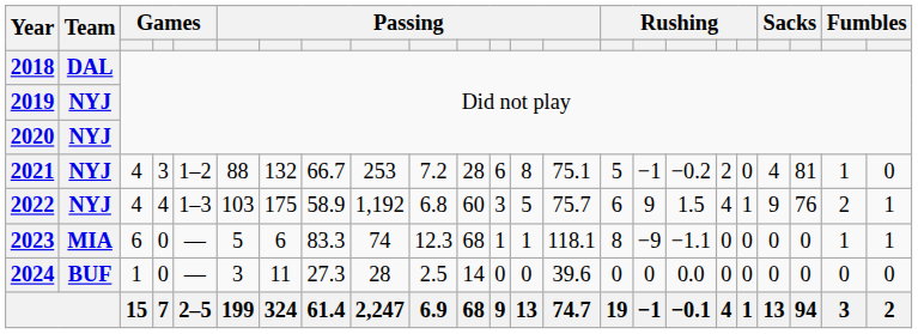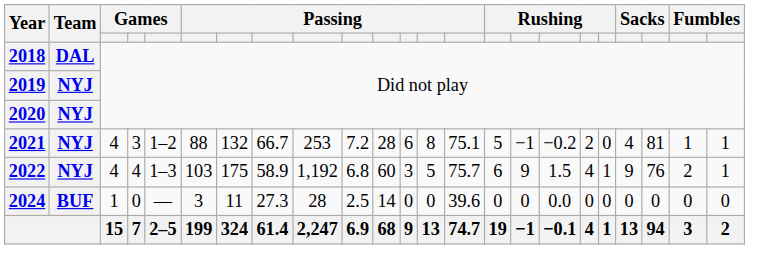 <table class="wikitable" style="text-align:center;">
 <tr>
 <th rowspan="2">Year</th>
 <th rowspan="2">Team</th>
 <th colspan="3">Games</th>
 <th colspan="9">Passing</th>
 <th colspan="5">Rushing</th>
 <th colspan="2">Sacks</th>
 <th colspan="2">Fumbles</th>
 </tr>
 <tr>
 <th></th>
 <th></th>
 <th></th>
 <th></th>
 <th></th>
 <th></th>
 <th></th>
 <th></th>
 <th></th>
 <th></th>
 <th></th>
 <th></th>
 <th></th>
 <th></th>
 <th></th>
 <th></th>
 <th></th>
 <th></th>
 <th></th>
 <th></th>
 <th></th>
 </tr>
 <tr>
 <th><a href='#'>2018</a></th>
 <th><a href='#'>DAL</a></th>
 <td colspan="21"; rowspan="3">Did not play</td>
 </tr>
 <tr>
 <th><a href='#'>2019</a></th>
 <th><a href='#'>NYJ</a></th>
 </tr>
 <tr>
 <th><a href='#'>2020</a></th>
 <th><a href='#'>NYJ</a></th>
 </tr>
 <tr>
 <th><a href='#'>2021</a></th>
 <th><a href='#'>NYJ</a></th>
 <td>4</td>
 <td>3</td>
 <td>1–2</td>
 <td>88</td>
 <td>132</td>
 <td>66.7</td>
 <td>253</td>
 <td>7.2</td>
 <td>28</td>
 <td>6</td>
 <td>8</td>
 <td>75.1</td>
 <td>5</td>
 <td>−1</td>
 <td>−0.2</td>
 <td>2</td>
 <td>0</td>
 <td>4</td>
 <td>81</td>
 <td>1</td>
-<td>0</td>
+<td>1</td>
 </tr>
 <tr>
 <th><a href='#'>2022</a></th>
 <th><a href='#'>NYJ</a></th>
 <td>4</td>
 <td>4</td>
 <td>1–3</td>
 <td>103</td>
 <td>175</td>
 <td>58.9</td>
 <td>1,192</td>
 <td>6.8</td>
 <td>60</td>
 <td>3</td>
 <td>5</td>
 <td>75.7</td>
 <td>6</td>
 <td>9</td>
 <td>1.5</td>
 <td>4</td>
 <td>1</td>
 <td>9</td>
 <td>76</td>
 <td>2</td>
-<td>1</td>
-</tr>
-<tr>
-<th><a href='#'>2023</a></th>
-<th><a href='#'>MIA</a></th>
-<td>6</td>
-<td>0</td>
-<td>—</td>
-<td>5</td>
-<td>6</td>
-<td>83.3</td>
-<td>74</td>
-<td>12.3</td>
-<td>68</td>
-<td>1</td>
-<td>1</td>
-<td>118.1</td>
-<td>8</td>
-<td>−9</td>
-<td>−1.1</td>
-<td>0</td>
-<td>0</td>
-<td>0</td>
-<td>0</td>
-<td>1</td>
 <td>1</td>
 </tr>
 <tr>
 <th><a href='#'>2024</a></th>
 <th><a href='#'>BUF</a></th>
 <td>1</td>
 <td>0</td>
 <td>—</td>
 <td>3</td>
 <td>11</td>
 <td>27.3</td>
 <td>28</td>
 <td>2.5</td>
 <td>14</td>
 <td>0</td>
 <td>0</td>
 <td>39.6</td>
 <td>0</td>
 <td>0</td>
 <td>0.0</td>
 <td>0</td>
 <td>0</td>
 <td>0</td>
 <td>0</td>
 <td>0</td>
 <td>0</td>
 </tr>
 <tr>
 <th colspan="2"></th>
 <th>15</th>
 <th>7</th>
 <th>2–5</th>
 <th>199</th>
 <th>324</th>
 <th>61.4</th>
 <th>2,247</th>
 <th>6.9</th>
 <th>68</th>
 <th>9</th>
 <th>13</th>
 <th>74.7</th>
 <th>19</th>
 <th>−1</th>
 <th>−0.1</th>
 <th>4</th>
 <th>1</th>
 <th>13</th>
 <th>94</th>
 <th>3</th>
 <th>2</th>
 </tr>
 </table>
